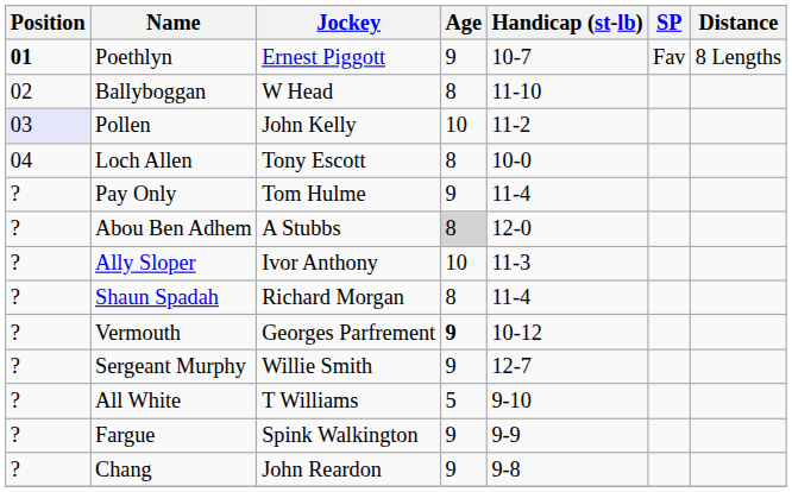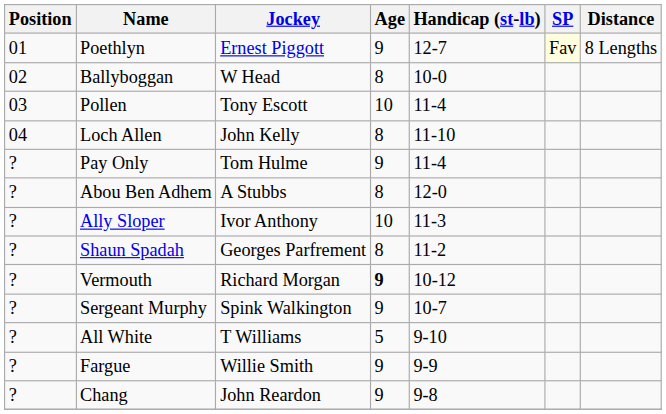 <table class="wikitable sortable">
 <tr>
 <th data-sort-type="number">Position</th>
 <th>Name</th>
 <th><a href='#'>Jockey</a></th>
 <th data-sort-type="number">Age</th>
 <th>Handicap (<a href='#'>st</a>-<a href='#'>lb</a>)</th>
 <th><a href='#'>SP</a></th>
 <th>Distance</th>
 </tr>
 <tr>
-<td><strong>01</strong></td>
+<td>01</td>
 <td>Poethlyn</td>
 <td><a href='#'>Ernest Piggott</a></td>
 <td>9</td>
-<td>10-7</td>
-<td> Fav</td>
+<td>12-7</td>
+<td style="background: lightyellow;"> Fav</td>
 <td>8 Lengths</td>
 </tr>
 <tr>
 <td>02</td>
 <td>Ballyboggan</td>
 <td>W Head</td>
 <td>8</td>
-<td>11-10</td>
+<td>10-0</td>
 <td></td>
 <td></td>
 </tr>
 <tr>
-<td style="background: lavender;">03</td>
+<td>03</td>
 <td>Pollen</td>
-<td>John Kelly</td>
+<td>Tony Escott</td>
 <td>10</td>
-<td>11-2</td>
+<td>11-4</td>
 <td></td>
 <td></td>
 </tr>
 <tr>
 <td>04</td>
 <td>Loch Allen</td>
-<td>Tony Escott</td>
+<td>John Kelly</td>
 <td>8</td>
-<td>10-0</td>
+<td>11-10</td>
 <td></td>
 <td></td>
 </tr>
 <tr>
 <td>?</td>
 <td>Pay Only</td>
 <td>Tom Hulme</td>
 <td>9</td>
 <td>11-4</td>
 <td></td>
 <td></td>
 </tr>
 <tr>
 <td>?</td>
 <td>Abou Ben Adhem</td>
 <td>A Stubbs</td>
-<td style="background: lightgrey;">8</td>
+<td>8</td>
 <td>12-0</td>
 <td></td>
 <td></td>
 </tr>
 <tr>
 <td>?</td>
 <td><a href='#'>Ally Sloper</a></td>
 <td>Ivor Anthony</td>
 <td>10</td>
 <td>11-3</td>
 <td></td>
 <td></td>
 </tr>
 <tr>
 <td>?</td>
 <td><a href='#'>Shaun Spadah</a></td>
-<td>Richard Morgan</td>
+<td>Georges Parfrement</td>
 <td>8</td>
-<td>11-4</td>
+<td>11-2</td>
 <td></td>
 <td></td>
 </tr>
 <tr>
 <td>?</td>
 <td>Vermouth</td>
-<td>Georges Parfrement</td>
+<td>Richard Morgan</td>
 <td><strong>9</strong></td>
 <td>10-12</td>
 <td></td>
 <td></td>
 </tr>
 <tr>
 <td>?</td>
 <td>Sergeant Murphy</td>
-<td>Willie Smith</td>
+<td>Spink Walkington</td>
 <td>9</td>
-<td>12-7</td>
+<td>10-7</td>
 <td></td>
 <td></td>
 </tr>
 <tr>
 <td>?</td>
 <td>All White</td>
 <td>T Williams</td>
 <td>5</td>
 <td>9-10</td>
 <td></td>
 <td></td>
 </tr>
 <tr>
 <td>?</td>
 <td>Fargue</td>
-<td>Spink Walkington</td>
+<td>Willie Smith</td>
 <td>9</td>
 <td>9-9</td>
 <td></td>
 <td></td>
 </tr>
 <tr>
 <td>?</td>
 <td>Chang</td>
 <td>John Reardon</td>
 <td>9</td>
 <td>9-8</td>
 <td></td>
 <td></td>
 </tr>
 <tr>
 </tr>
 </table>
